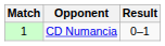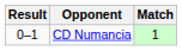 <table class="wikitable" style="font-size:100%; text-align:center">
 <tr>
+<th>Result</th>
+<th>Opponent</th>
 <th>Match</th>
-<th>Opponent</th>
-<th>Result</th>
 </tr>
 <tr>
+<td>0–1</td>
+<td><a href='#'>CD Numancia</a></td>
 <td bgcolor=#CCFFCC>1</td>
-<td><a href='#'>CD Numancia</a></td>
-<td>0–1</td>
 </tr>
 </table>
